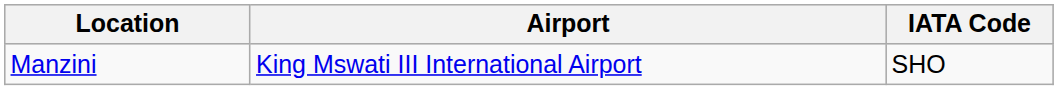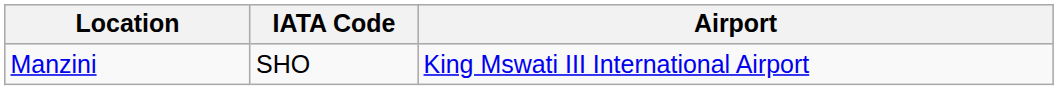 <table class="wikitable">
 <tr>
 <th scope="col" style="width:150px;"><strong>Location</strong></th>
+<th scope="col" style="width:100px;"><strong>IATA Code</strong></th>
 <th scope="col" style="width:400px;"><strong>Airport</strong></th>
-<th scope="col" style="width:100px;"><strong>IATA Code</strong></th>
 </tr>
 <tr>
 <td><a href='#'>Manzini</a></td>
+<td>SHO</td>
 <td><a href='#'>King Mswati III International Airport</a></td>
-<td>SHO</td>
 </tr>
 </table>
